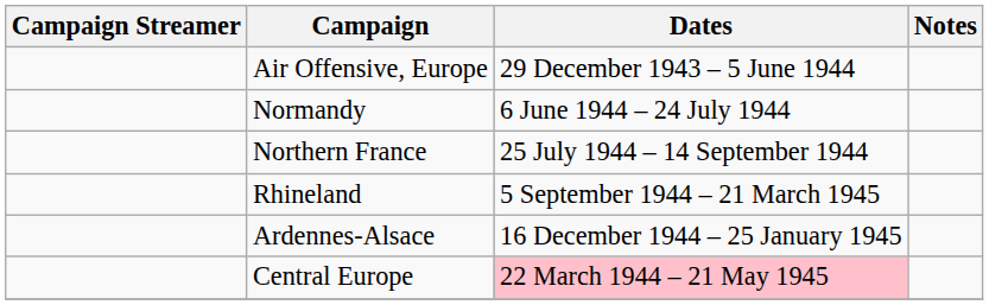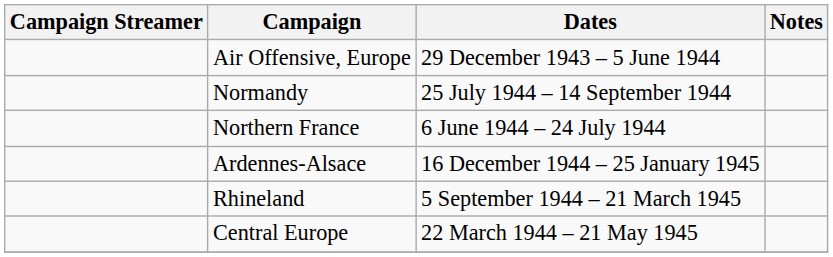 <table class="wikitable">
 <tr>
 <th>Campaign Streamer</th>
 <th>Campaign</th>
 <th>Dates</th>
 <th>Notes</th>
 </tr>
 <tr>
 <td></td>
 <td>Air Offensive, Europe</td>
 <td>29 December 1943 – 5 June 1944</td>
 <td></td>
 </tr>
 <tr>
 <td></td>
 <td>Normandy</td>
+<td>25 July 1944 – 14 September 1944</td>
+<td></td>
+</tr>
+<tr>
+<td></td>
+<td>Northern France</td>
 <td>6 June 1944 – 24 July 1944</td>
 <td></td>
 </tr>
 <tr>
 <td></td>
-<td>Northern France</td>
-<td>25 July 1944 – 14 September 1944</td>
+<td>Ardennes-Alsace</td>
+<td>16 December 1944 – 25 January 1945</td>
 <td></td>
 </tr>
 <tr>
 <td></td>
 <td>Rhineland</td>
 <td>5 September 1944 – 21 March 1945</td>
 <td></td>
 </tr>
 <tr>
 <td></td>
-<td>Ardennes-Alsace</td>
-<td>16 December 1944 – 25 January 1945</td>
-<td></td>
-</tr>
-<tr>
-<td></td>
 <td>Central Europe</td>
-<td style="background: pink;">22 March 1944 – 21 May 1945</td>
+<td>22 March 1944 – 21 May 1945</td>
 <td></td>
 </tr>
 <tr>
 </tr>
 </table>
